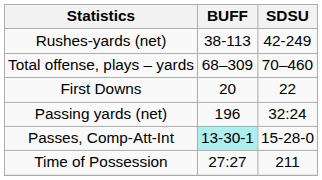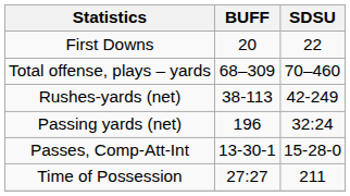 <table class="wikitable" style="text-align: center;">
 <tr>
 <th>Statistics</th>
 <th>BUFF</th>
 <th>SDSU</th>
 </tr>
 <tr>
-<td>Rushes-yards (net)</td>
-<td>38-113</td>
-<td>42-249</td>
+<td>First Downs</td>
+<td>20</td>
+<td>22</td>
 </tr>
 <tr>
 <td>Total offense, plays – yards</td>
 <td>68–309</td>
 <td>70–460</td>
 </tr>
 <tr>
-<td>First Downs</td>
-<td>20</td>
-<td>22</td>
+<td>Rushes-yards (net)</td>
+<td>38-113</td>
+<td>42-249</td>
 </tr>
 <tr>
 <td>Passing yards (net)</td>
 <td>196</td>
 <td>32:24</td>
 </tr>
 <tr>
 <td>Passes, Comp-Att-Int</td>
-<td style="background: paleturquoise;">13-30-1</td>
+<td>13-30-1</td>
 <td>15-28-0</td>
 </tr>
 <tr>
 <td>Time of Possession</td>
 <td>27:27</td>
 <td>211</td>
 </tr>
 <tr>
 </tr>
 </table>
